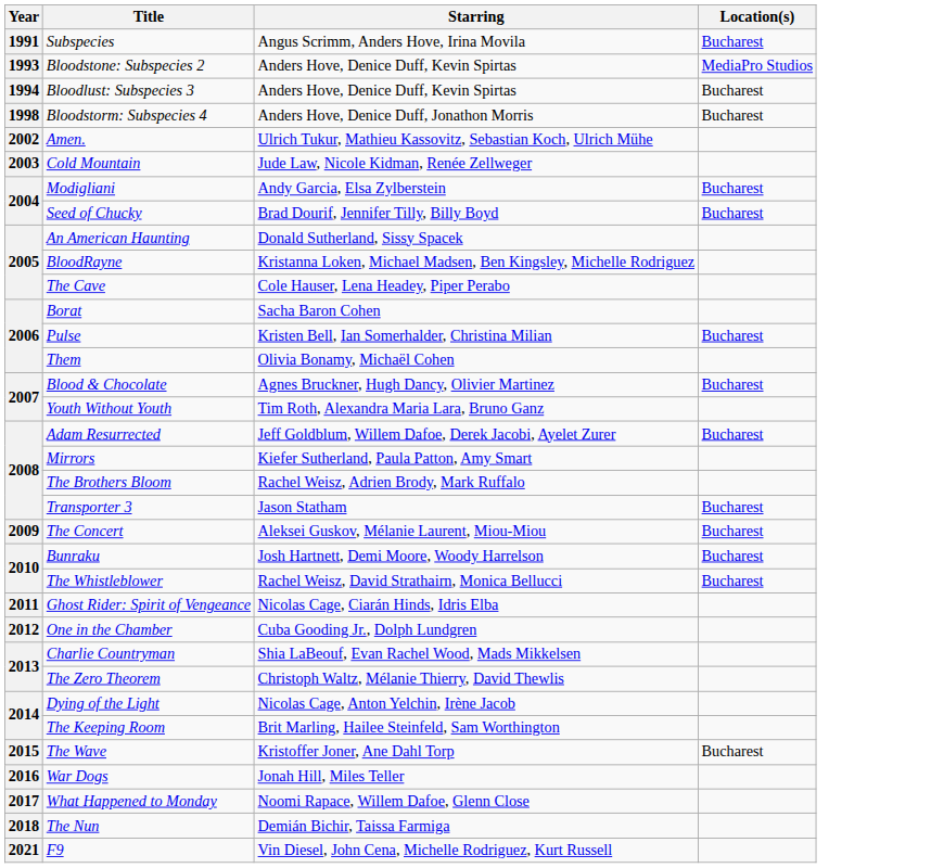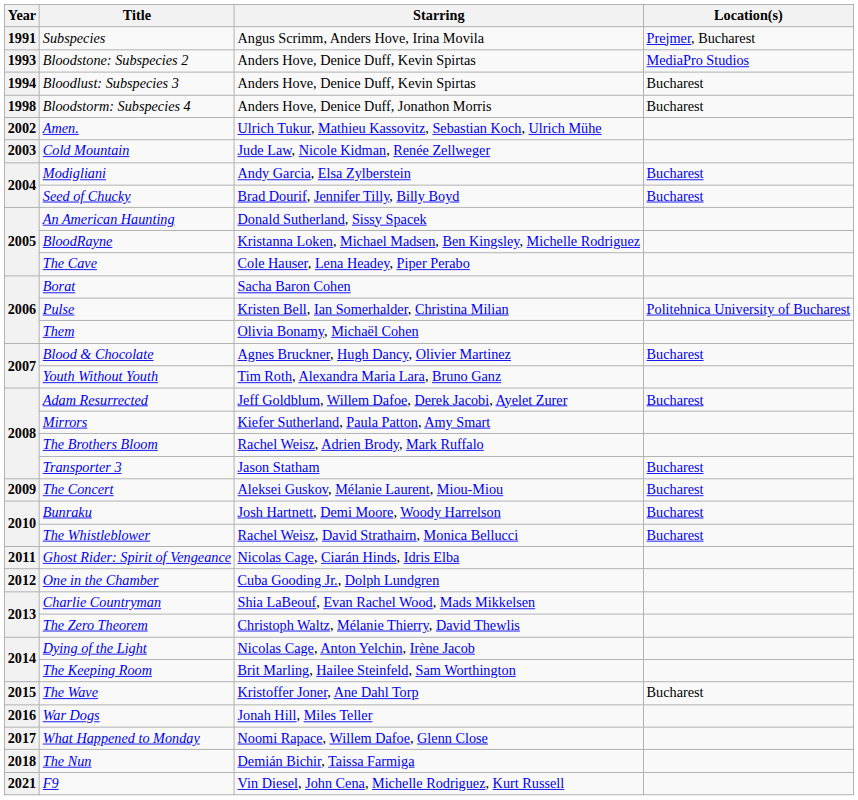 <table class="wikitable">
 <tr>
 <th>Year</th>
 <th>Title</th>
 <th>Starring</th>
 <th>Location(s)</th>
 </tr>
 <tr>
 <th>1991</th>
 <td><em>Subspecies</em></td>
 <td>Angus Scrimm, Anders Hove, Irina Movila</td>
-<td><a href='#'>Bucharest</a></td>
+<td><a href='#'>Prejmer</a>, Bucharest</td>
 </tr>
 <tr>
 <th>1993</th>
 <td><em>Bloodstone: Subspecies 2</em></td>
 <td>Anders Hove, Denice Duff, Kevin Spirtas</td>
 <td><a href='#'>MediaPro Studios</a></td>
 </tr>
 <tr>
 <th>1994</th>
 <td><em>Bloodlust: Subspecies 3</em></td>
 <td>Anders Hove, Denice Duff, Kevin Spirtas</td>
 <td>Bucharest</td>
 </tr>
 <tr>
 <th>1998</th>
 <td><em>Bloodstorm: Subspecies 4</em></td>
 <td>Anders Hove, Denice Duff, Jonathon Morris</td>
 <td>Bucharest</td>
 </tr>
 <tr>
 <th>2002</th>
 <td><em><a href='#'>Amen.</a></em></td>
 <td><a href='#'>Ulrich Tukur</a>, <a href='#'>Mathieu Kassovitz</a>, <a href='#'>Sebastian Koch</a>, <a href='#'>Ulrich Mühe</a></td>
 <td></td>
 </tr>
 <tr>
 <th>2003</th>
 <td><em><a href='#'>Cold Mountain</a></em></td>
 <td><a href='#'>Jude Law</a>, <a href='#'>Nicole Kidman</a>, <a href='#'>Renée Zellweger</a></td>
 <td></td>
 </tr>
 <tr>
 <th rowspan="2">2004</th>
 <td><em><a href='#'>Modigliani</a></em></td>
 <td><a href='#'>Andy Garcia</a>, <a href='#'>Elsa Zylberstein</a></td>
 <td><a href='#'>Bucharest</a></td>
 </tr>
 <tr>
 <td><em><a href='#'>Seed of Chucky</a></em></td>
 <td><a href='#'>Brad Dourif</a>, <a href='#'>Jennifer Tilly</a>, <a href='#'>Billy Boyd</a></td>
 <td><a href='#'>Bucharest</a></td>
 </tr>
 <tr>
 <th rowspan="3">2005</th>
 <td><em><a href='#'>An American Haunting</a></em></td>
 <td><a href='#'>Donald Sutherland</a>, <a href='#'>Sissy Spacek</a></td>
 <td></td>
 </tr>
 <tr>
 <td><em><a href='#'>BloodRayne</a></em></td>
 <td><a href='#'>Kristanna Loken</a>, <a href='#'>Michael Madsen</a>, <a href='#'>Ben Kingsley</a>, <a href='#'>Michelle Rodriguez</a></td>
 <td></td>
 </tr>
 <tr>
 <td><em><a href='#'>The Cave</a></em></td>
 <td><a href='#'>Cole Hauser</a>, <a href='#'>Lena Headey</a>, <a href='#'>Piper Perabo</a></td>
 <td></td>
 </tr>
 <tr>
 <th rowspan="3">2006</th>
 <td><em><a href='#'>Borat</a></em></td>
 <td><a href='#'>Sacha Baron Cohen</a></td>
 <td></td>
 </tr>
 <tr>
 <td><em><a href='#'>Pulse</a></em></td>
 <td><a href='#'>Kristen Bell</a>, <a href='#'>Ian Somerhalder</a>, <a href='#'>Christina Milian</a></td>
-<td><a href='#'>Bucharest</a></td>
+<td><a href='#'>Politehnica University of Bucharest</a></td>
 </tr>
 <tr>
 <td><em><a href='#'>Them</a></em></td>
 <td><a href='#'>Olivia Bonamy</a>, <a href='#'>Michaël Cohen</a></td>
 <td></td>
 </tr>
 <tr>
 <th rowspan="2">2007</th>
 <td><em><a href='#'>Blood & Chocolate</a></em></td>
 <td><a href='#'>Agnes Bruckner</a>, <a href='#'>Hugh Dancy</a>, <a href='#'>Olivier Martinez</a></td>
 <td><a href='#'>Bucharest</a></td>
 </tr>
 <tr>
 <td><em><a href='#'>Youth Without Youth</a></em></td>
 <td><a href='#'>Tim Roth</a>, <a href='#'>Alexandra Maria Lara</a>, <a href='#'>Bruno Ganz</a></td>
 <td></td>
 </tr>
 <tr>
 <th rowspan="4">2008</th>
 <td><em><a href='#'>Adam Resurrected</a></em></td>
 <td><a href='#'>Jeff Goldblum</a>, <a href='#'>Willem Dafoe</a>, <a href='#'>Derek Jacobi</a>, <a href='#'>Ayelet Zurer</a></td>
 <td><a href='#'>Bucharest</a></td>
 </tr>
 <tr>
 <td><em><a href='#'>Mirrors</a></em></td>
 <td><a href='#'>Kiefer Sutherland</a>, <a href='#'>Paula Patton</a>, <a href='#'>Amy Smart</a></td>
 <td></td>
 </tr>
 <tr>
 <td><em><a href='#'>The Brothers Bloom</a></em></td>
 <td><a href='#'>Rachel Weisz</a>, <a href='#'>Adrien Brody</a>, <a href='#'>Mark Ruffalo</a></td>
 <td></td>
 </tr>
 <tr>
 <td><em><a href='#'>Transporter 3</a></em></td>
 <td><a href='#'>Jason Statham</a></td>
 <td><a href='#'>Bucharest</a></td>
 </tr>
 <tr>
 <th>2009</th>
 <td><em><a href='#'>The Concert</a></em></td>
 <td><a href='#'>Aleksei Guskov</a>, <a href='#'>Mélanie Laurent</a>, <a href='#'>Miou-Miou</a></td>
 <td><a href='#'>Bucharest</a></td>
 </tr>
 <tr>
 <th rowspan="2">2010</th>
 <td><em><a href='#'>Bunraku</a></em></td>
 <td><a href='#'>Josh Hartnett</a>, <a href='#'>Demi Moore</a>, <a href='#'>Woody Harrelson</a></td>
 <td><a href='#'>Bucharest</a></td>
 </tr>
 <tr>
 <td><em><a href='#'>The Whistleblower</a></em></td>
 <td><a href='#'>Rachel Weisz</a>, <a href='#'>David Strathairn</a>, <a href='#'>Monica Bellucci</a></td>
 <td><a href='#'>Bucharest</a></td>
 </tr>
 <tr>
 <th>2011</th>
 <td><em><a href='#'>Ghost Rider: Spirit of Vengeance</a></em></td>
 <td><a href='#'>Nicolas Cage</a>, <a href='#'>Ciarán Hinds</a>, <a href='#'>Idris Elba</a></td>
 <td></td>
 </tr>
 <tr>
 <th>2012</th>
 <td><em><a href='#'>One in the Chamber</a></em></td>
 <td><a href='#'>Cuba Gooding Jr.</a>, <a href='#'>Dolph Lundgren</a></td>
 <td></td>
 </tr>
 <tr>
 <th rowspan="2">2013</th>
 <td><em><a href='#'>Charlie Countryman</a></em></td>
 <td><a href='#'>Shia LaBeouf</a>, <a href='#'>Evan Rachel Wood</a>, <a href='#'>Mads Mikkelsen</a></td>
 <td></td>
 </tr>
 <tr>
 <td><em><a href='#'>The Zero Theorem</a></em></td>
 <td><a href='#'>Christoph Waltz</a>, <a href='#'>Mélanie Thierry</a>, <a href='#'>David Thewlis</a></td>
 <td></td>
 </tr>
 <tr>
 <th rowspan="2">2014</th>
 <td><em><a href='#'>Dying of the Light</a></em></td>
 <td><a href='#'>Nicolas Cage</a>, <a href='#'>Anton Yelchin</a>, <a href='#'>Irène Jacob</a></td>
 <td></td>
 </tr>
 <tr>
 <td><em><a href='#'>The Keeping Room</a></em></td>
 <td><a href='#'>Brit Marling</a>, <a href='#'>Hailee Steinfeld</a>, <a href='#'>Sam Worthington</a></td>
 <td></td>
 </tr>
 <tr>
 <th>2015</th>
 <td><em><a href='#'>The Wave</a></em></td>
 <td><a href='#'>Kristoffer Joner</a>, <a href='#'>Ane Dahl Torp</a></td>
 <td>Bucharest</td>
 </tr>
 <tr>
 <th>2016</th>
 <td><em><a href='#'>War Dogs</a></em></td>
 <td><a href='#'>Jonah Hill</a>, <a href='#'>Miles Teller</a></td>
 <td></td>
 </tr>
 <tr>
 <th>2017</th>
 <td><em><a href='#'>What Happened to Monday</a></em></td>
 <td><a href='#'>Noomi Rapace</a>, <a href='#'>Willem Dafoe</a>, <a href='#'>Glenn Close</a></td>
 <td></td>
 </tr>
 <tr>
 <th>2018</th>
 <td><em><a href='#'>The Nun</a></em></td>
 <td><a href='#'>Demián Bichir</a>, <a href='#'>Taissa Farmiga</a></td>
 <td></td>
 </tr>
 <tr>
 <th>2021</th>
 <td><em><a href='#'>F9</a></em></td>
 <td><a href='#'>Vin Diesel</a>, <a href='#'>John Cena</a>, <a href='#'>Michelle Rodriguez</a>, <a href='#'>Kurt Russell</a></td>
 <td></td>
 </tr>
 </table>
